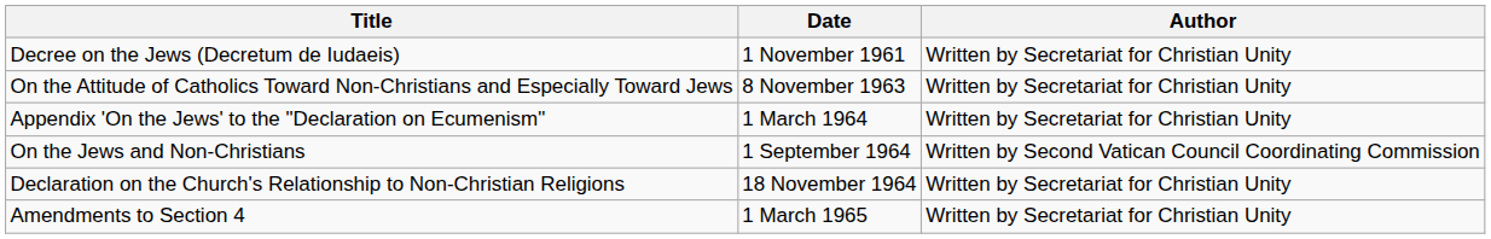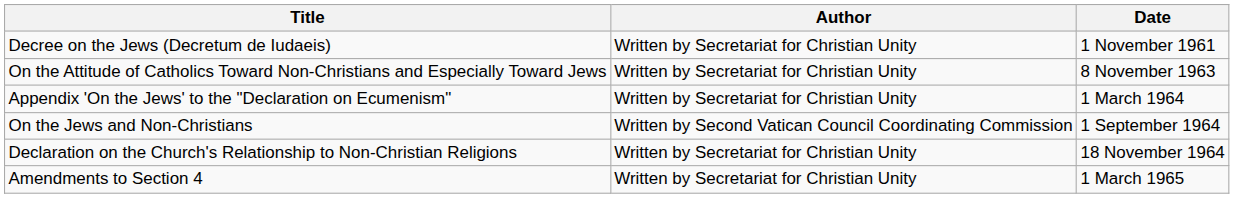 <table class="wikitable">
 <tr>
 <th>Title</th>
+<th>Author</th>
 <th>Date</th>
-<th>Author</th>
 </tr>
 <tr>
 <td>Decree on the Jews (Decretum de Iudaeis)</td>
+<td>Written by Secretariat for Christian Unity</td>
 <td>1 November 1961</td>
-<td>Written by Secretariat for Christian Unity</td>
 </tr>
 <tr>
 <td>On the Attitude of Catholics Toward Non-Christians and Especially Toward Jews</td>
+<td>Written by Secretariat for Christian Unity</td>
 <td>8 November 1963</td>
-<td>Written by Secretariat for Christian Unity</td>
 </tr>
 <tr>
 <td>Appendix 'On the Jews' to the "Declaration on Ecumenism"</td>
+<td>Written by Secretariat for Christian Unity</td>
 <td>1 March 1964</td>
-<td>Written by Secretariat for Christian Unity</td>
 </tr>
 <tr>
 <td>On the Jews and Non-Christians</td>
+<td>Written by Second Vatican Council Coordinating Commission</td>
 <td>1 September 1964</td>
-<td>Written by Second Vatican Council Coordinating Commission</td>
 </tr>
 <tr>
 <td>Declaration on the Church's Relationship to Non-Christian Religions</td>
+<td>Written by Secretariat for Christian Unity</td>
 <td>18 November 1964</td>
-<td>Written by Secretariat for Christian Unity</td>
 </tr>
 <tr>
 <td>Amendments to Section 4</td>
+<td>Written by Secretariat for Christian Unity</td>
 <td>1 March 1965</td>
-<td>Written by Secretariat for Christian Unity</td>
 </tr>
 </table>
